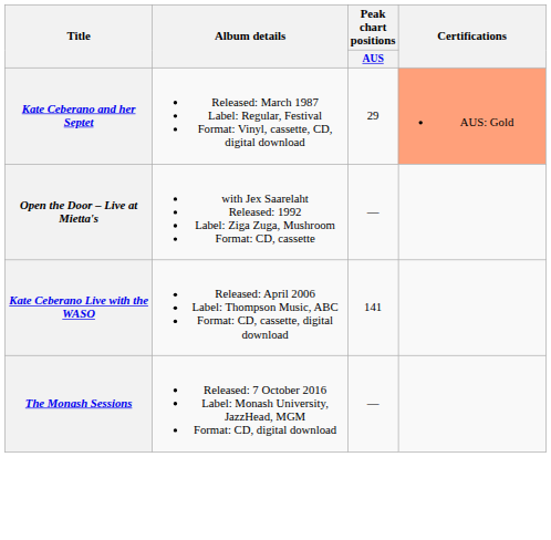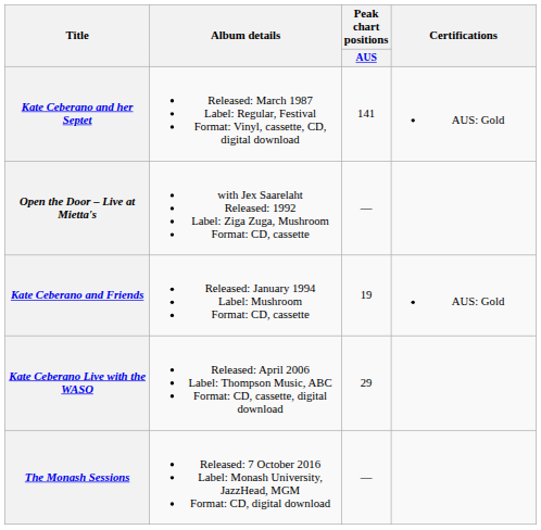 <table class="wikitable plainrowheaders" style="text-align:center;" border="1">
 <tr>
 <th scope="col" rowspan="2" style="width:12em;">Title</th>
 <th scope="col" rowspan="2" style="width:16em;">Album details</th>
 <th scope="col" colspan="1">Peak chart positions</th>
 <th scope="col" rowspan="2" style="width:12em;">Certifications</th>
 </tr>
 <tr>
 <th scope="col" style="width:3em;font-size:90%;"><a href='#'>AUS</a><br></th>
 </tr>
 <tr>
 <th scope="row"><em><a href='#'>Kate Ceberano and her Septet</a></em></th>
 <td><br><ul><li>Released: March 1987</li><li>Label: Regular, Festival</li><li>Format: Vinyl, cassette, CD, digital download</li></ul></td>
-<td>29</td>
-<td style="background: lightsalmon;"><br><ul><li>AUS: Gold</li></ul></td>
+<td>141</td>
+<td><br><ul><li>AUS: Gold</li></ul></td>
 </tr>
 <tr>
 <th scope="row"><em>Open the Door – Live at Mietta's</em></th>
 <td><br><ul><li>with Jex Saarelaht</li><li>Released: 1992</li><li>Label: Ziga Zuga, Mushroom</li><li>Format: CD, cassette</li></ul></td>
 <td>—</td>
 <td></td>
 </tr>
 <tr>
+<th scope="row"><em><a href='#'>Kate Ceberano and Friends</a></em></th>
+<td><br><ul><li>Released: January 1994</li><li>Label: Mushroom</li><li>Format: CD, cassette</li></ul></td>
+<td>19</td>
+<td><br><ul><li>AUS: Gold</li></ul></td>
+</tr>
+<tr>
 <th scope="row"><em><a href='#'>Kate Ceberano Live with the WASO</a></em></th>
 <td><br><ul><li>Released: April 2006</li><li>Label: Thompson Music, ABC</li><li>Format: CD, cassette, digital download</li></ul></td>
-<td>141</td>
+<td>29</td>
 <td></td>
 </tr>
 <tr>
 <th scope="row"><em><a href='#'>The Monash Sessions</a></em></th>
 <td><br><ul><li>Released: 7 October 2016</li><li>Label: Monash University, JazzHead, MGM</li><li>Format: CD, digital download</li></ul></td>
 <td>—</td>
 <td></td>
 </tr>
 </table>
